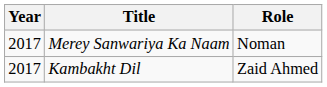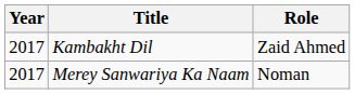 <table class="wikitable sortable plainrowheaders">
 <tr style="text-align:center;">
 <th scope="col">Year</th>
 <th scope="col">Title</th>
 <th scope="col">Role</th>
 </tr>
 <tr>
 <td>2017</td>
+<td><em>Kambakht Dil</em></td>
+<td>Zaid Ahmed</td>
+</tr>
+<tr>
+<td>2017</td>
 <td><em>Merey Sanwariya Ka Naam</em></td>
 <td>Noman</td>
 </tr>
-<tr>
-<td>2017</td>
-<td><em>Kambakht Dil</em></td>
-<td>Zaid Ahmed</td>
-</tr>
 </table>
